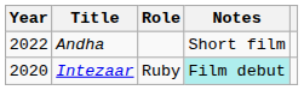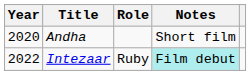 <table class="wikitable plainrowheaders">
 <tr>
 <th>Year</th>
 <th>Title</th>
 <th>Role</th>
 <th>Notes</th>
 <th></th>
 </tr>
 <tr>
-<td>2022</td>
+<td>2020</td>
 <td><em>Andha</em></td>
 <td></td>
 <td>Short film</td>
 <td></td>
 </tr>
 <tr>
-<td>2020</td>
+<td>2022</td>
 <td><em><a href='#'>Intezaar</a></em></td>
 <td>Ruby</td>
 <td style="background: paleturquoise;">Film debut</td>
 <td></td>
 </tr>
 </table>
